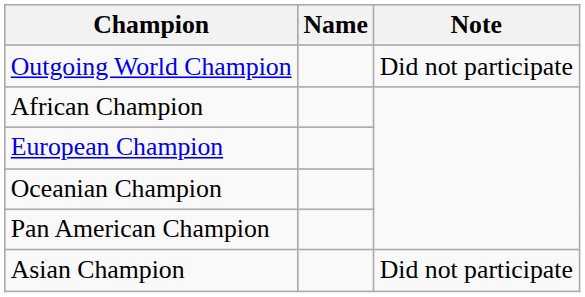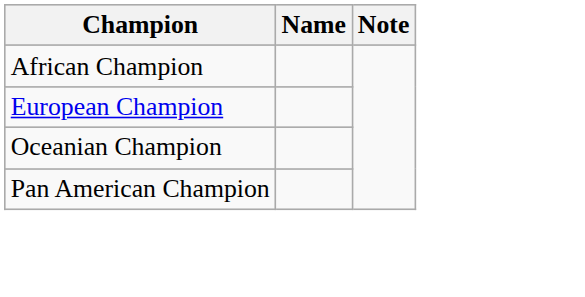 <table class="wikitable">
 <tr>
 <th>Champion</th>
 <th>Name</th>
 <th>Note</th>
-</tr>
-<tr>
-<td><a href='#'>Outgoing World Champion</a></td>
-<td></td>
-<td>Did not participate</td>
 </tr>
 <tr>
 <td>African Champion</td>
 <td></td>
 </tr>
 <tr>
 <td><a href='#'>European Champion</a></td>
 <td></td>
 </tr>
 <tr>
 <td>Oceanian Champion</td>
 <td></td>
 </tr>
 <tr>
 <td>Pan American Champion</td>
 <td></td>
 </tr>
-<tr>
-<td>Asian Champion</td>
-<td></td>
-<td>Did not participate</td>
-</tr>
 </table>
